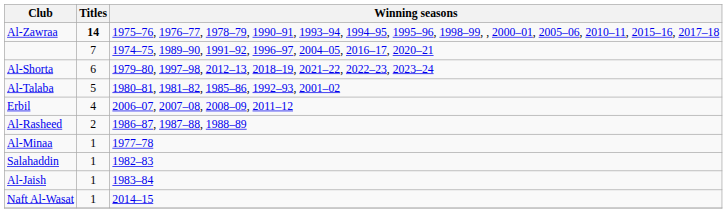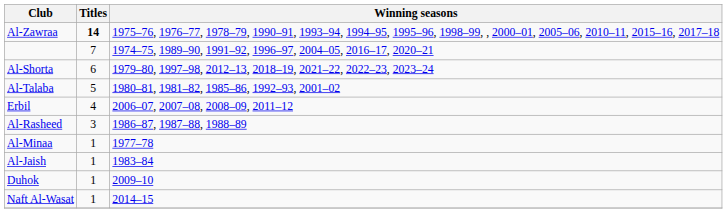 <table class="wikitable">
 <tr>
 <th>Club</th>
 <th>Titles</th>
 <th>Winning seasons</th>
 </tr>
 <tr>
 <td><a href='#'>Al-Zawraa</a></td>
 <td style="text-align:center;"><strong>14</strong></td>
 <td><a href='#'>1975–76</a>, <a href='#'>1976–77</a>, <a href='#'>1978–79</a>, <a href='#'>1990–91</a>, <a href='#'>1993–94</a>, <a href='#'>1994–95</a>, <a href='#'>1995–96</a>, <a href='#'>1998–99</a>, , <a href='#'>2000–01</a>, <a href='#'>2005–06</a>, <a href='#'>2010–11</a>, <a href='#'>2015–16</a>, <a href='#'>2017–18</a></td>
 </tr>
 <tr>
 <td></td>
 <td style="text-align:center;">7</td>
 <td><a href='#'>1974–75</a>, <a href='#'>1989–90</a>, <a href='#'>1991–92</a>, <a href='#'>1996–97</a>, <a href='#'>2004–05</a>, <a href='#'>2016–17</a>, <a href='#'>2020–21</a></td>
 </tr>
 <tr>
 <td><a href='#'>Al-Shorta</a></td>
 <td style="text-align:center;">6</td>
 <td><a href='#'>1979–80</a>, <a href='#'>1997–98</a>, <a href='#'>2012–13</a>, <a href='#'>2018–19</a>, <a href='#'>2021–22</a>, <a href='#'>2022–23</a>, <a href='#'>2023–24</a></td>
 </tr>
 <tr>
 <td><a href='#'>Al-Talaba</a></td>
 <td style="text-align:center;">5</td>
 <td><a href='#'>1980–81</a>, <a href='#'>1981–82</a>, <a href='#'>1985–86</a>, <a href='#'>1992–93</a>, <a href='#'>2001–02</a></td>
 </tr>
 <tr>
 <td><a href='#'>Erbil</a></td>
 <td style="text-align:center;">4</td>
 <td><a href='#'>2006–07</a>, <a href='#'>2007–08</a>, <a href='#'>2008–09</a>, <a href='#'>2011–12</a></td>
 </tr>
 <tr>
 <td><a href='#'>Al-Rasheed</a></td>
-<td style="text-align:center;">2</td>
+<td style="text-align:center;">3</td>
 <td><a href='#'>1986–87</a>, <a href='#'>1987–88</a>, <a href='#'>1988–89</a></td>
 </tr>
 <tr>
 <td><a href='#'>Al-Minaa</a></td>
 <td style="text-align:center;">1</td>
 <td><a href='#'>1977–78</a></td>
 </tr>
 <tr>
-<td><a href='#'>Salahaddin</a></td>
-<td style="text-align:center;">1</td>
-<td><a href='#'>1982–83</a></td>
-</tr>
-<tr>
 <td><a href='#'>Al-Jaish</a></td>
 <td style="text-align:center;">1</td>
 <td><a href='#'>1983–84</a></td>
+</tr>
+<tr>
+<td><a href='#'>Duhok</a></td>
+<td style="text-align:center;">1</td>
+<td><a href='#'>2009–10</a></td>
 </tr>
 <tr>
 <td><a href='#'>Naft Al-Wasat</a></td>
 <td style="text-align:center;">1</td>
 <td><a href='#'>2014–15</a></td>
 </tr>
 <tr>
 </tr>
 </table>
